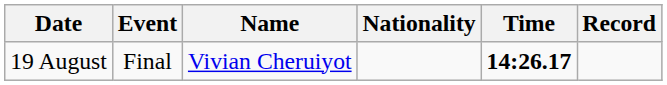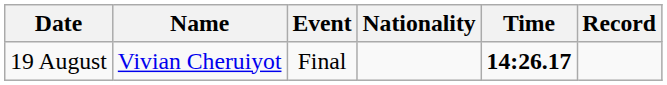 <table class=wikitable style=text-align:center>
 <tr>
 <th>Date</th>
+<th>Name</th>
 <th>Event</th>
-<th>Name</th>
 <th>Nationality</th>
 <th>Time</th>
 <th>Record</th>
 </tr>
 <tr>
 <td>19 August</td>
+<td align=left><a href='#'>Vivian Cheruiyot</a></td>
 <td>Final</td>
-<td align=left><a href='#'>Vivian Cheruiyot</a></td>
 <td align=left></td>
 <td><strong>14:26.17</strong></td>
 <td></td>
 </tr>
 </table>
